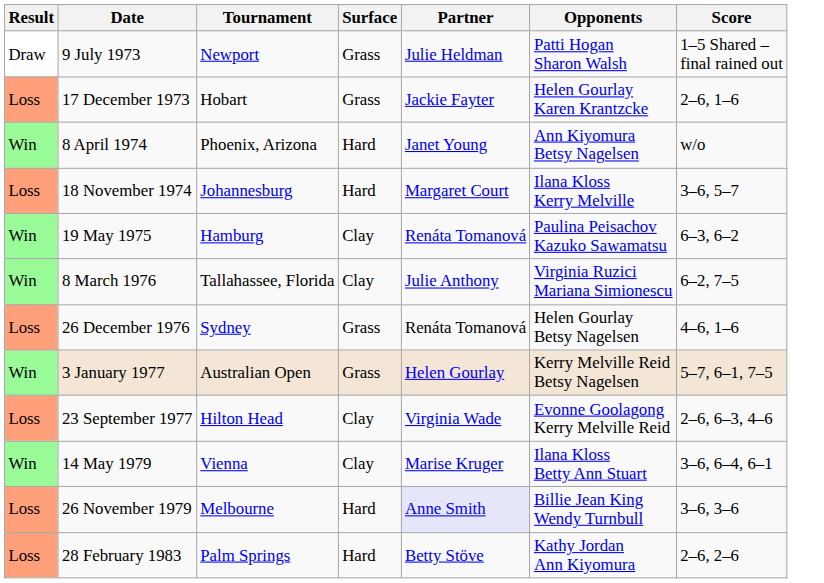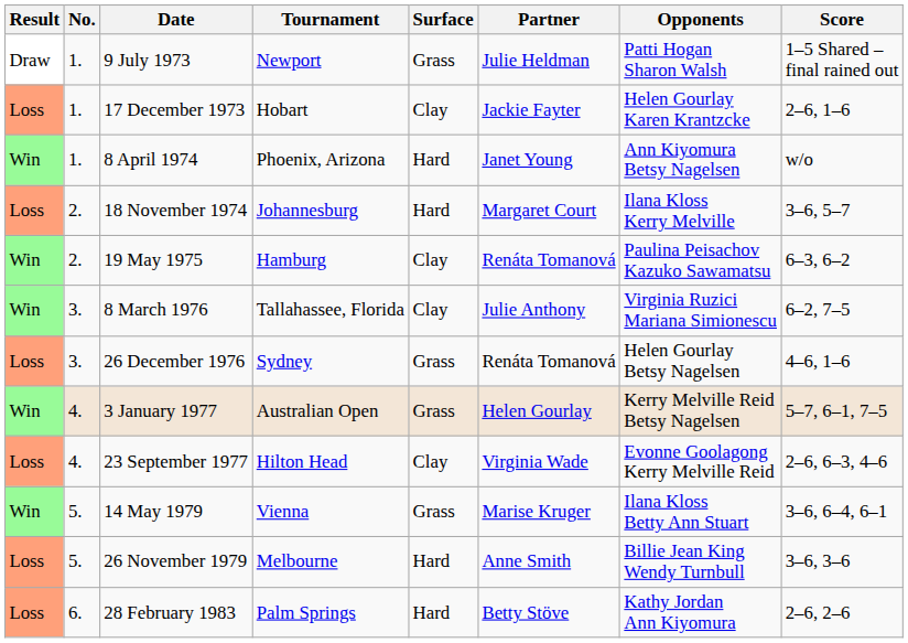 <table class="sortable wikitable">
 <tr>
 <th>Result</th>
+<th class="unsortable">No.</th>
 <th>Date</th>
 <th>Tournament</th>
 <th>Surface</th>
 <th>Partner</th>
 <th>Opponents</th>
 <th class="unsortable">Score</th>
 </tr>
 <tr>
 <td style="background:#fff;">Draw</td>
+<td>1.</td>
 <td>9 July 1973</td>
 <td><a href='#'>Newport</a></td>
 <td>Grass</td>
 <td> <a href='#'>Julie Heldman</a></td>
 <td> <a href='#'>Patti Hogan</a> <br>  <a href='#'>Sharon Walsh</a></td>
 <td>1–5 Shared –<br>final rained out</td>
 </tr>
 <tr>
 <td style="background:#ffa07a;">Loss</td>
+<td>1.</td>
 <td>17 December 1973</td>
 <td>Hobart</td>
-<td>Grass</td>
+<td>Clay</td>
 <td> <a href='#'>Jackie Fayter</a></td>
 <td> <a href='#'>Helen Gourlay</a> <br>  <a href='#'>Karen Krantzcke</a></td>
 <td>2–6, 1–6</td>
 </tr>
 <tr>
 <td style="background:#98fb98;">Win</td>
+<td>1.</td>
 <td>8 April 1974</td>
 <td>Phoenix, Arizona</td>
 <td>Hard</td>
 <td> <a href='#'>Janet Young</a></td>
 <td> <a href='#'>Ann Kiyomura</a> <br>  <a href='#'>Betsy Nagelsen</a></td>
 <td>w/o</td>
 </tr>
 <tr>
 <td style="background:#ffa07a;">Loss</td>
+<td>2.</td>
 <td>18 November 1974</td>
 <td><a href='#'>Johannesburg</a></td>
 <td>Hard</td>
 <td> <a href='#'>Margaret Court</a></td>
 <td> <a href='#'>Ilana Kloss</a> <br>  <a href='#'>Kerry Melville</a></td>
 <td>3–6, 5–7</td>
 </tr>
 <tr>
 <td style="background:#98fb98;">Win</td>
+<td>2.</td>
 <td>19 May 1975</td>
 <td><a href='#'>Hamburg</a></td>
 <td>Clay</td>
 <td> <a href='#'>Renáta Tomanová</a></td>
 <td> <a href='#'>Paulina Peisachov</a> <br>  <a href='#'>Kazuko Sawamatsu</a></td>
 <td>6–3, 6–2</td>
 </tr>
 <tr>
 <td style="background:#98fb98;">Win</td>
+<td>3.</td>
 <td>8 March 1976</td>
 <td>Tallahassee, Florida</td>
 <td>Clay</td>
 <td> <a href='#'>Julie Anthony</a></td>
 <td> <a href='#'>Virginia Ruzici</a> <br>  <a href='#'>Mariana Simionescu</a></td>
 <td>6–2, 7–5</td>
 </tr>
 <tr>
 <td style="background:#ffa07a;">Loss</td>
+<td>3.</td>
 <td>26 December 1976</td>
 <td><a href='#'>Sydney</a></td>
 <td>Grass</td>
 <td> Renáta Tomanová</td>
 <td> Helen Gourlay <br>  Betsy Nagelsen</td>
 <td>4–6, 1–6</td>
 </tr>
 <tr bgcolor=#f3e6d7>
 <td style="background:#98fb98;">Win</td>
+<td>4.</td>
 <td>3 January 1977</td>
 <td>Australian Open</td>
 <td>Grass</td>
 <td> <a href='#'>Helen Gourlay</a></td>
 <td> Kerry Melville Reid <br>  Betsy Nagelsen</td>
 <td>5–7, 6–1, 7–5</td>
 </tr>
 <tr>
 <td style="background:#ffa07a;">Loss</td>
+<td>4.</td>
 <td>23 September 1977</td>
 <td><a href='#'>Hilton Head</a></td>
 <td>Clay</td>
 <td> <a href='#'>Virginia Wade</a></td>
 <td> <a href='#'>Evonne Goolagong</a> <br>  Kerry Melville Reid</td>
 <td>2–6, 6–3, 4–6</td>
 </tr>
 <tr>
 <td style="background:#98fb98;">Win</td>
+<td>5.</td>
 <td>14 May 1979</td>
 <td><a href='#'>Vienna</a></td>
-<td>Clay</td>
+<td>Grass</td>
 <td> <a href='#'>Marise Kruger</a></td>
 <td> <a href='#'>Ilana Kloss</a> <br>  <a href='#'>Betty Ann Stuart</a></td>
 <td>3–6, 6–4, 6–1</td>
 </tr>
 <tr>
 <td style="background:#ffa07a;">Loss</td>
+<td>5.</td>
 <td>26 November 1979</td>
 <td><a href='#'>Melbourne</a></td>
 <td>Hard</td>
-<td style="background: lavender;"> <a href='#'>Anne Smith</a></td>
+<td> <a href='#'>Anne Smith</a></td>
 <td> <a href='#'>Billie Jean King</a> <br>  <a href='#'>Wendy Turnbull</a></td>
 <td>3–6, 3–6</td>
 </tr>
 <tr>
 <td style="background:#ffa07a;">Loss</td>
+<td>6.</td>
 <td>28 February 1983</td>
 <td><a href='#'>Palm Springs</a></td>
 <td>Hard</td>
 <td> <a href='#'>Betty Stöve</a></td>
 <td> <a href='#'>Kathy Jordan</a> <br>  <a href='#'>Ann Kiyomura</a></td>
 <td>2–6, 2–6</td>
 </tr>
 </table>
